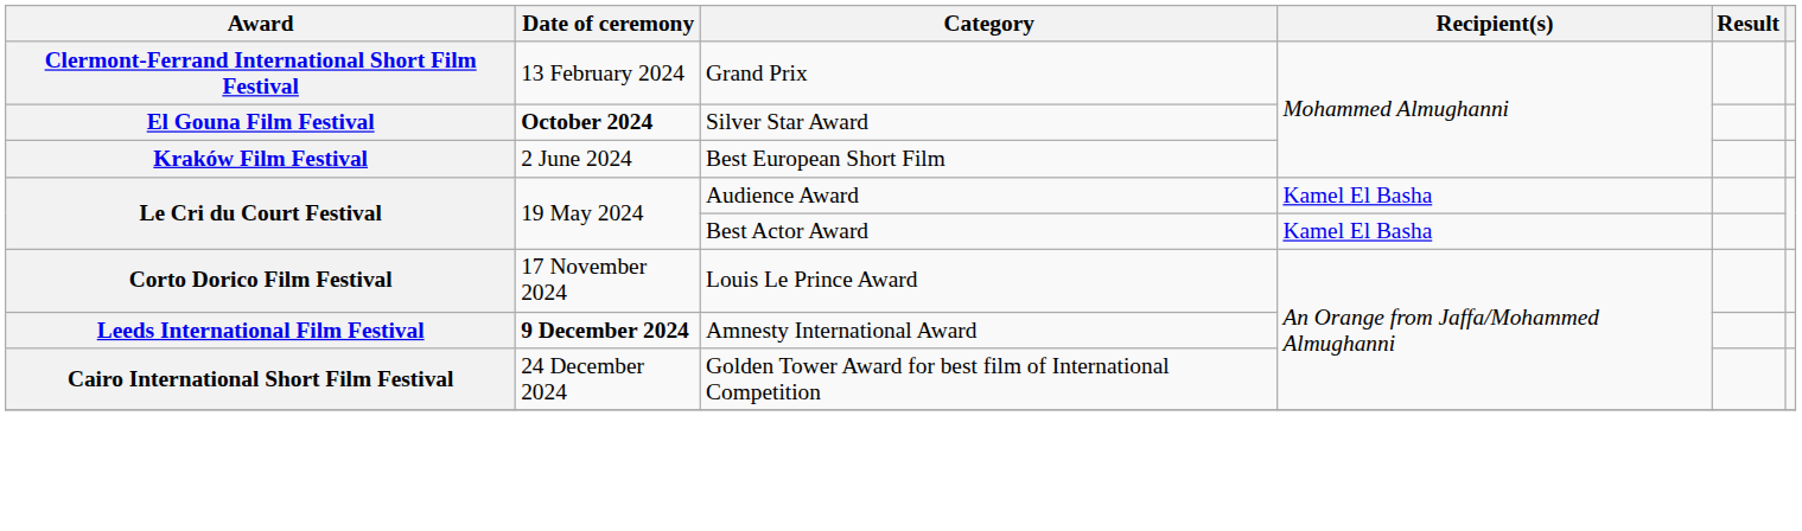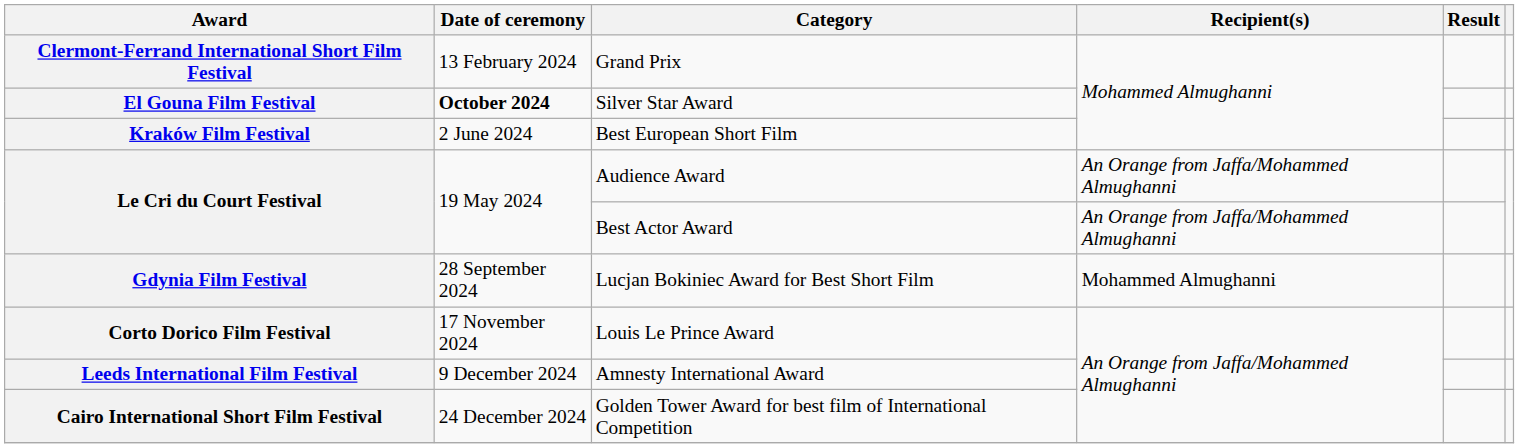 <table class="wikitable sortable plainrowheaders">
 <tr>
 <th scope="col">Award</th>
 <th scope="col">Date of ceremony</th>
 <th scope="col">Category</th>
 <th scope="col">Recipient(s)</th>
 <th scope="col">Result</th>
 <th scope="col" class="unsortable"></th>
 </tr>
 <tr>
 <th scope="row"><a href='#'>Clermont-Ferrand International Short Film Festival</a></th>
 <td>13 February 2024</td>
 <td>Grand Prix</td>
 <td rowspan=3><em>Mohammed Almughanni</em></td>
 <td></td>
 <td align="center"></td>
 </tr>
 <tr>
 <th scope="row"><a href='#'>El Gouna Film Festival</a></th>
 <td><strong>October 2024</strong></td>
 <td>Silver Star Award</td>
 <td></td>
 <td align="center"></td>
 </tr>
 <tr>
 <th scope="row"><a href='#'>Kraków Film Festival</a></th>
 <td>2 June 2024</td>
 <td>Best European Short Film</td>
 <td></td>
 <td align="center"></td>
 </tr>
 <tr>
 <th scope="row" rowspan=2>Le Cri du Court Festival</th>
 <td rowspan=2>19 May 2024</td>
 <td>Audience Award</td>
-<td><a href='#'>Kamel El Basha</a></td>
+<td><em>An Orange from Jaffa/Mohammed Almughanni</em></td>
 <td></td>
 <td align="center" rowspan=2></td>
 </tr>
 <tr>
 <td>Best Actor Award</td>
-<td><a href='#'>Kamel El Basha</a></td>
+<td><em>An Orange from Jaffa/Mohammed Almughanni</em></td>
 <td></td>
+</tr>
+<tr>
+<th scope="row"><a href='#'>Gdynia Film Festival</a></th>
+<td>28 September 2024</td>
+<td>Lucjan Bokiniec Award for Best Short Film</td>
+<td>Mohammed Almughanni</td>
+<td></td>
+<td align="center"></td>
 </tr>
 <tr>
 <th scope="row">Corto Dorico Film Festival</th>
 <td>17 November 2024</td>
 <td>Louis Le Prince Award</td>
 <td rowspan=3><em>An Orange from Jaffa/Mohammed Almughanni</em></td>
 <td></td>
 <td align="center"></td>
 </tr>
 <tr>
 <th scope="row"><a href='#'>Leeds International Film Festival</a></th>
-<td><strong>9 December 2024</strong></td>
+<td>9 December 2024</td>
 <td>Amnesty International Award</td>
 <td></td>
 <td align="center"></td>
 </tr>
 <tr>
 <th scope="row">Cairo International Short Film Festival</th>
 <td>24 December 2024</td>
 <td>Golden Tower Award for best film of International Competition</td>
 <td></td>
 <td align="center"></td>
 </tr>
 <tr>
 </tr>
 </table>
